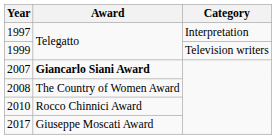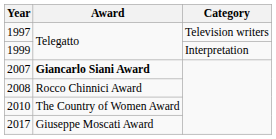 <table class="wikitable">
 <tr>
 <th>Year</th>
 <th>Award</th>
 <th>Category</th>
 </tr>
 <tr>
 <td>1997</td>
 <td rowspan="2">Telegatto</td>
-<td>Interpretation</td>
+<td>Television writers</td>
 </tr>
 <tr>
 <td>1999</td>
-<td>Television writers</td>
+<td>Interpretation</td>
 </tr>
 <tr>
 <td>2007</td>
 <td><strong>Giancarlo Siani Award</strong></td>
 <td rowspan="4"></td>
 </tr>
 <tr>
 <td>2008</td>
-<td>The Country of Women Award</td>
+<td>Rocco Chinnici Award</td>
 </tr>
 <tr>
 <td>2010</td>
-<td>Rocco Chinnici Award</td>
+<td>The Country of Women Award</td>
 </tr>
 <tr>
 <td>2017</td>
 <td>Giuseppe Moscati Award</td>
 </tr>
 </table>
